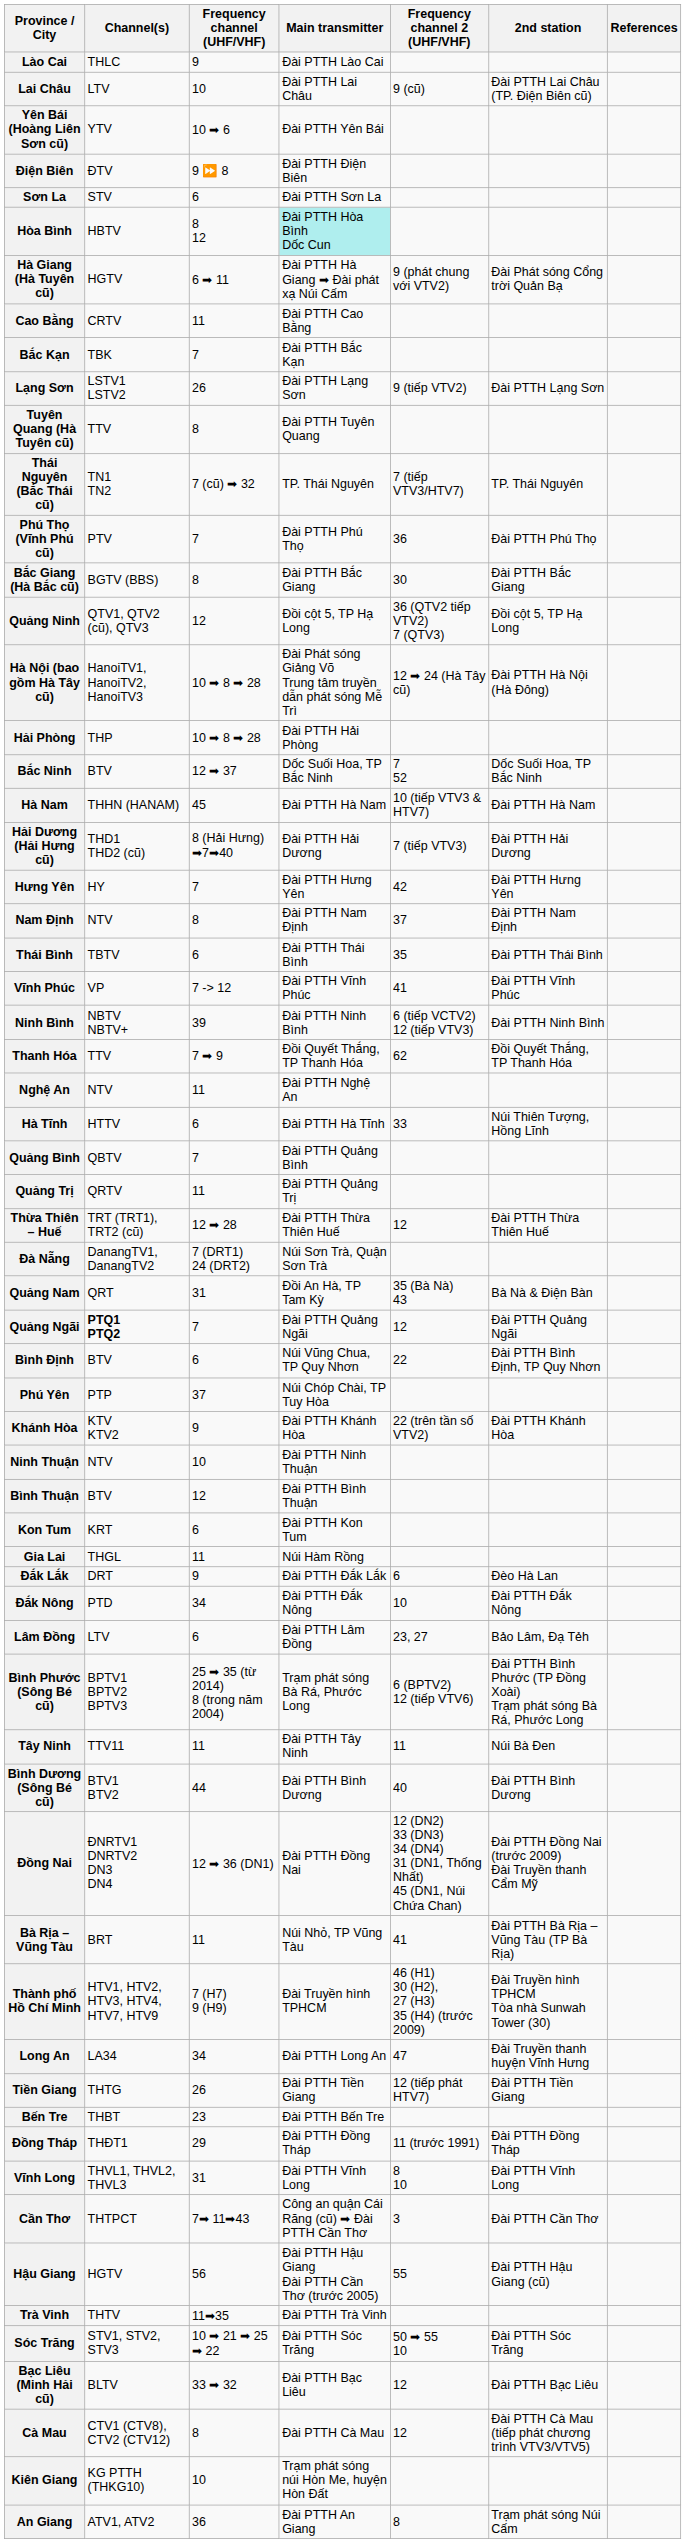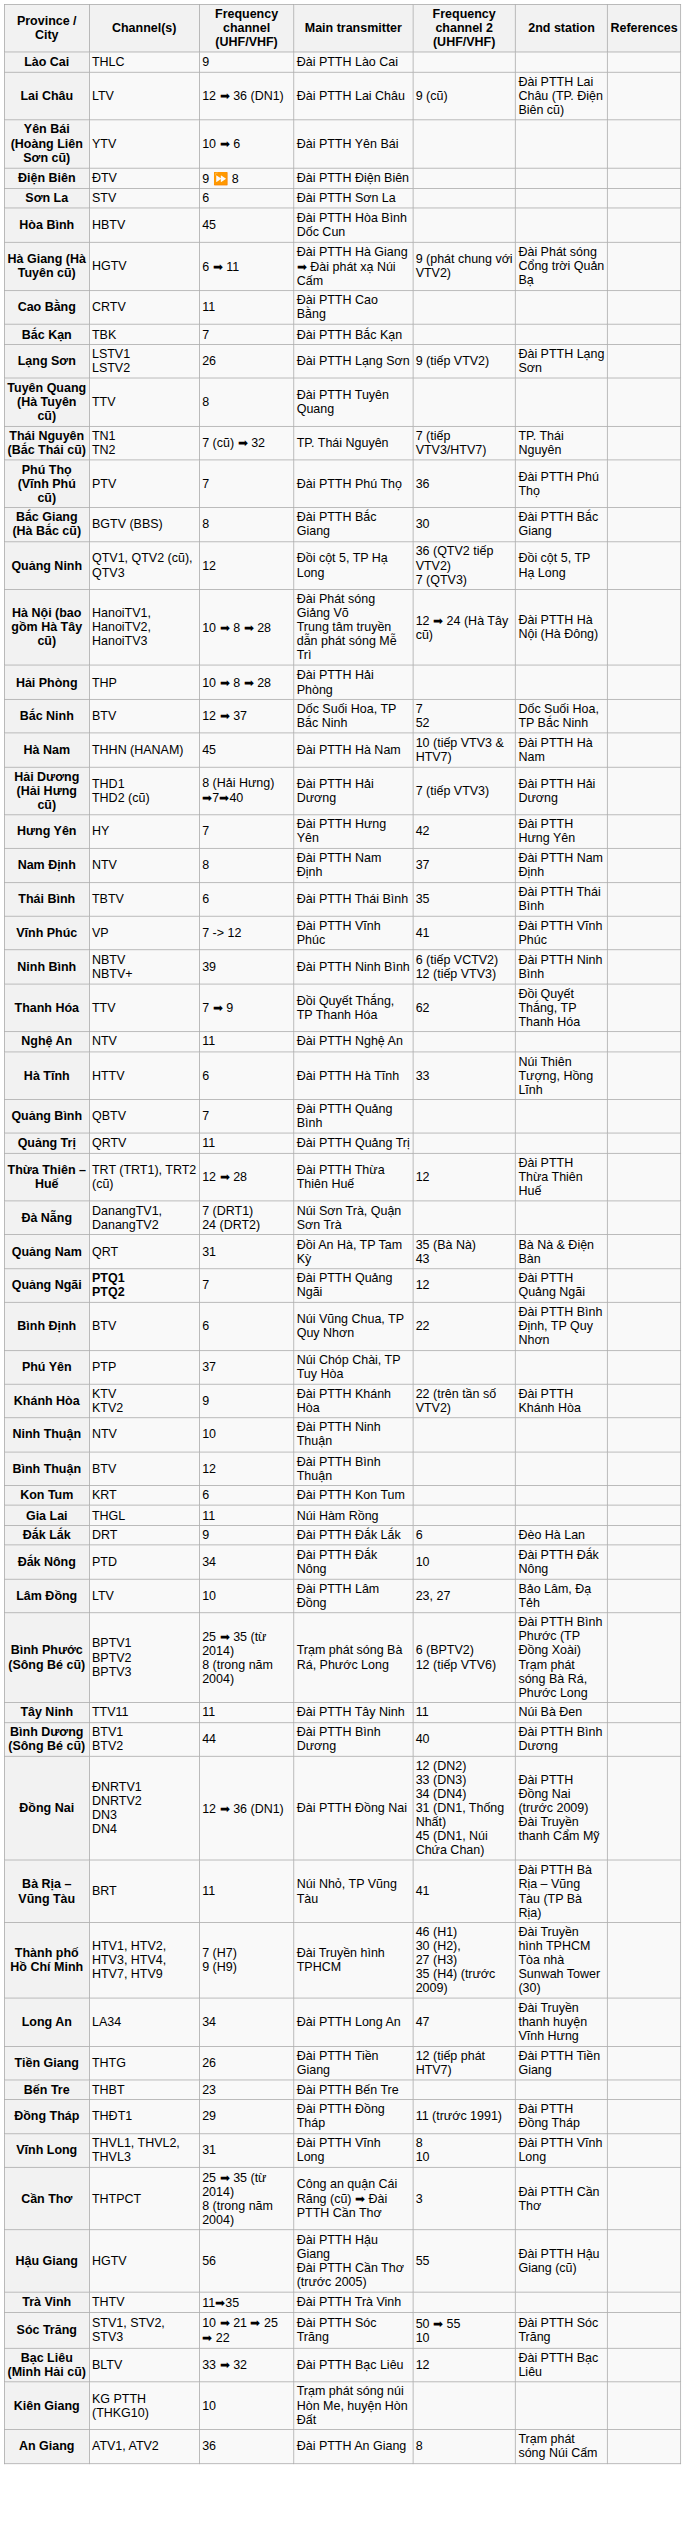 <table class="wikitable mw-collapsible mw-collapsed sortable">
 <tr>
 <th>Province / City</th>
 <th>Channel(s)</th>
 <th>Frequency channel (UHF/VHF)</th>
 <th>Main transmitter</th>
 <th>Frequency channel 2 (UHF/VHF)</th>
 <th>2nd station</th>
 <th>References</th>
 </tr>
 <tr>
 <th>Lào Cai</th>
 <td>THLC</td>
 <td>9</td>
 <td>Đài PTTH Lào Cai</td>
 <td></td>
 <td></td>
 <td></td>
 </tr>
 <tr>
 <th>Lai Châu</th>
 <td>LTV</td>
-<td>10</td>
+<td>12 ➡  36 (DN1)</td>
 <td>Đài PTTH Lai Châu</td>
 <td>9 (cũ)</td>
 <td>Đài PTTH Lai Châu (TP. Điện Biên cũ)</td>
 <td></td>
 </tr>
 <tr>
 <th>Yên Bái (Hoàng Liên Sơn cũ)</th>
 <td>YTV</td>
 <td>10 ➡ 6</td>
 <td>Đài PTTH Yên Bái</td>
 <td></td>
 <td></td>
 <td></td>
 </tr>
 <tr>
 <th>Điện Biên</th>
 <td>ĐTV</td>
 <td>9 ⏩ 8</td>
 <td>Đài PTTH Điện Biên</td>
 <td></td>
 <td></td>
 <td></td>
 </tr>
 <tr>
 <th>Sơn La</th>
 <td>STV</td>
 <td>6</td>
 <td>Đài PTTH Sơn La</td>
 <td></td>
 <td></td>
 <td></td>
 </tr>
 <tr>
 <th>Hòa Bình</th>
 <td>HBTV</td>
-<td>8 <br> 12</td>
-<td style="background: paleturquoise;">Đài PTTH Hòa Bình <br> Dốc Cun</td>
+<td>45</td>
+<td>Đài PTTH Hòa Bình <br> Dốc Cun</td>
 <td></td>
 <td></td>
 <td></td>
 </tr>
 <tr>
 <th>Hà Giang (Hà Tuyên cũ)</th>
 <td>HGTV</td>
 <td>6 ➡ 11</td>
 <td>Đài PTTH Hà Giang ➡ Đài phát xạ Núi Cấm</td>
 <td>9 (phát chung với VTV2)</td>
 <td>Đài Phát sóng Cổng trời Quản Bạ</td>
 <td></td>
 </tr>
 <tr>
 <th>Cao Bằng</th>
 <td>CRTV</td>
 <td>11</td>
 <td>Đài PTTH Cao Bằng</td>
 <td></td>
 <td></td>
 <td></td>
 </tr>
 <tr>
 <th>Bắc Kạn</th>
 <td>TBK</td>
 <td>7</td>
 <td>Đài PTTH Bắc Kạn</td>
 <td></td>
 <td></td>
 <td></td>
 </tr>
 <tr>
 <th>Lạng Sơn</th>
 <td>LSTV1 <br> LSTV2</td>
 <td>26</td>
 <td>Đài PTTH Lạng Sơn</td>
 <td>9 (tiếp VTV2)</td>
 <td>Đài PTTH Lạng Sơn</td>
 <td></td>
 </tr>
 <tr>
 <th>Tuyên Quang (Hà Tuyên cũ)</th>
 <td>TTV</td>
 <td>8</td>
 <td>Đài PTTH Tuyên Quang</td>
 <td></td>
 <td></td>
 <td></td>
 </tr>
 <tr>
 <th>Thái Nguyên (Bắc Thái cũ)</th>
 <td>TN1 <br> TN2</td>
 <td>7 (cũ) ➡ 32</td>
 <td>TP. Thái Nguyên</td>
 <td>7 (tiếp VTV3/HTV7)</td>
 <td>TP. Thái Nguyên</td>
 <td></td>
 </tr>
 <tr>
 <th>Phú Thọ (Vĩnh Phú cũ)</th>
 <td>PTV</td>
 <td>7</td>
 <td>Đài PTTH Phú Thọ</td>
 <td>36</td>
 <td>Đài PTTH Phú Thọ</td>
 <td></td>
 </tr>
 <tr>
 <th>Bắc Giang (Hà Bắc cũ)</th>
 <td>BGTV (BBS)</td>
 <td>8</td>
 <td>Đài PTTH Bắc Giang</td>
 <td>30</td>
 <td>Đài PTTH Bắc Giang</td>
 <td></td>
 </tr>
 <tr>
 <th>Quảng Ninh</th>
 <td>QTV1, QTV2 (cũ), QTV3</td>
 <td>12</td>
 <td>Đồi cột 5, TP Hạ Long</td>
 <td>36 (QTV2 tiếp VTV2) <br> 7 (QTV3)</td>
 <td>Đồi cột 5, TP Hạ Long</td>
 <td></td>
 </tr>
 <tr>
 <th>Hà Nội (bao gồm Hà Tây cũ)</th>
 <td>HanoiTV1, HanoiTV2, HanoiTV3</td>
 <td>10 ➡ 8 ➡ 28</td>
 <td>Đài Phát sóng Giảng Võ <br> Trung tâm truyền dẫn phát sóng Mễ Trì</td>
 <td>12 ➡ 24 (Hà Tây cũ)</td>
 <td>Đài PTTH Hà Nội (Hà Đông)</td>
 <td></td>
 </tr>
 <tr>
 <th>Hải Phòng</th>
 <td>THP</td>
 <td>10 ➡ 8 ➡ 28</td>
 <td>Đài PTTH Hải Phòng</td>
 <td></td>
 <td></td>
 <td></td>
 </tr>
 <tr>
 <th>Bắc Ninh</th>
 <td>BTV</td>
 <td>12 ➡ 37</td>
 <td>Dốc Suối Hoa, TP Bắc Ninh</td>
 <td>7 <br> 52</td>
 <td>Dốc Suối Hoa, TP Bắc Ninh</td>
 <td></td>
 </tr>
 <tr>
 <th>Hà Nam</th>
 <td>THHN (HANAM)</td>
 <td>45</td>
 <td>Đài PTTH Hà Nam</td>
 <td>10 (tiếp VTV3 & HTV7)</td>
 <td>Đài PTTH Hà Nam</td>
 <td></td>
 </tr>
 <tr>
 <th>Hải Dương (Hải Hưng cũ)</th>
 <td>THD1 <br> THD2 (cũ)</td>
 <td>8 (Hải Hưng) ➡7➡40</td>
 <td>Đài PTTH Hải Dương</td>
 <td>7 (tiếp VTV3)</td>
 <td>Đài PTTH Hải Dương</td>
 <td></td>
 </tr>
 <tr>
 <th>Hưng Yên</th>
 <td>HY</td>
 <td>7</td>
 <td>Đài PTTH Hưng Yên</td>
 <td>42</td>
 <td>Đài PTTH Hưng Yên</td>
 <td></td>
 </tr>
 <tr>
 <th>Nam Định</th>
 <td>NTV</td>
 <td>8</td>
 <td>Đài PTTH Nam Định</td>
 <td>37</td>
 <td>Đài PTTH Nam Định</td>
 <td></td>
 </tr>
 <tr>
 <th>Thái Bình</th>
 <td>TBTV</td>
 <td>6</td>
 <td>Đài PTTH Thái Bình</td>
 <td>35</td>
 <td>Đài PTTH Thái Bình</td>
 <td></td>
 </tr>
 <tr>
 <th>Vĩnh Phúc</th>
 <td>VP</td>
 <td>7 -> 12</td>
 <td>Đài PTTH Vĩnh Phúc</td>
 <td>41</td>
 <td>Đài PTTH Vĩnh Phúc</td>
 <td></td>
 </tr>
 <tr>
 <th>Ninh Bình</th>
 <td>NBTV <br> NBTV+</td>
 <td>39</td>
 <td>Đài PTTH Ninh Bình</td>
 <td>6 (tiếp VCTV2) <br> 12 (tiếp VTV3)</td>
 <td>Đài PTTH Ninh Bình</td>
 <td></td>
 </tr>
 <tr>
 <th>Thanh Hóa</th>
 <td>TTV</td>
 <td>7 ➡ 9</td>
 <td>Đồi Quyết Thắng, TP Thanh Hóa</td>
 <td>62</td>
 <td>Đồi Quyết Thắng, TP Thanh Hóa</td>
 <td></td>
 </tr>
 <tr>
 <th>Nghệ An</th>
 <td>NTV</td>
 <td>11</td>
 <td>Đài PTTH Nghệ An</td>
 <td></td>
 <td></td>
 <td></td>
 </tr>
 <tr>
 <th>Hà Tĩnh</th>
 <td>HTTV</td>
 <td>6</td>
 <td>Đài PTTH Hà Tĩnh</td>
 <td>33</td>
 <td>Núi Thiên Tượng, Hồng Lĩnh</td>
 <td></td>
 </tr>
 <tr>
 <th>Quảng Bình</th>
 <td>QBTV</td>
 <td>7</td>
 <td>Đài PTTH Quảng Bình</td>
 <td></td>
 <td></td>
 <td></td>
 </tr>
 <tr>
 <th>Quảng Trị</th>
 <td>QRTV</td>
 <td>11</td>
 <td>Đài PTTH Quảng Trị</td>
 <td></td>
 <td></td>
 <td></td>
 </tr>
 <tr>
 <th>Thừa Thiên – Huế</th>
 <td>TRT (TRT1), TRT2 (cũ)</td>
 <td>12 ➡ 28</td>
 <td>Đài PTTH Thừa Thiên Huế</td>
 <td>12</td>
 <td>Đài PTTH Thừa Thiên Huế</td>
 <td></td>
 </tr>
 <tr>
 <th>Đà Nẵng</th>
 <td>DanangTV1, DanangTV2</td>
 <td>7 (DRT1)<br>24 (DRT2)</td>
 <td>Núi Sơn Trà, Quận Sơn Trà</td>
 <td></td>
 <td></td>
 <td></td>
 </tr>
 <tr>
 <th>Quảng Nam</th>
 <td>QRT</td>
 <td>31</td>
 <td>Đồi An Hà, TP Tam Kỳ</td>
 <td>35 (Bà Nà) <br> 43</td>
 <td>Bà Nà & Điện Bàn</td>
 <td></td>
 </tr>
 <tr>
 <th>Quảng Ngãi</th>
 <td><strong>PTQ1 <br> PTQ2</strong></td>
 <td>7</td>
 <td>Đài PTTH Quảng Ngãi</td>
 <td>12</td>
 <td>Đài PTTH Quảng Ngãi</td>
 <td></td>
 </tr>
 <tr>
 <th>Bình Định</th>
 <td>BTV</td>
 <td>6</td>
 <td>Núi Vũng Chua, TP Quy Nhơn</td>
 <td>22</td>
 <td>Đài PTTH Bình Định, TP Quy Nhơn</td>
 <td></td>
 </tr>
 <tr>
 <th>Phú Yên</th>
 <td>PTP</td>
 <td>37</td>
 <td>Núi Chóp Chài, TP Tuy Hòa</td>
 <td></td>
 <td></td>
 <td></td>
 </tr>
 <tr>
 <th>Khánh Hòa</th>
 <td>KTV <br> KTV2</td>
 <td>9</td>
 <td>Đài PTTH Khánh Hòa</td>
 <td>22 (trên tần số VTV2)</td>
 <td>Đài PTTH Khánh Hòa</td>
 <td></td>
 </tr>
 <tr>
 <th>Ninh Thuận</th>
 <td>NTV</td>
 <td>10</td>
 <td>Đài PTTH Ninh Thuận</td>
 <td></td>
 <td></td>
 <td></td>
 </tr>
 <tr>
 <th>Bình Thuận</th>
 <td>BTV</td>
 <td>12</td>
 <td>Đài PTTH Bình Thuận</td>
 <td></td>
 <td></td>
 <td></td>
 </tr>
 <tr>
 <th>Kon Tum</th>
 <td>KRT</td>
 <td>6</td>
 <td>Đài PTTH Kon Tum</td>
 <td></td>
 <td></td>
 <td></td>
 </tr>
 <tr>
 <th>Gia Lai</th>
 <td>THGL</td>
 <td>11</td>
 <td>Núi Hàm Rồng</td>
 <td></td>
 <td></td>
 <td></td>
 </tr>
 <tr>
 <th>Đắk Lắk</th>
 <td>DRT</td>
 <td>9</td>
 <td>Đài PTTH Đắk Lắk</td>
 <td>6</td>
 <td>Đèo Hà Lan</td>
 <td></td>
 </tr>
 <tr>
 <th>Đắk Nông</th>
 <td>PTD</td>
 <td>34</td>
 <td>Đài PTTH Đắk Nông</td>
 <td>10</td>
 <td>Đài PTTH Đắk Nông</td>
 <td></td>
 </tr>
 <tr>
 <th>Lâm Đồng</th>
 <td>LTV</td>
-<td>6</td>
+<td>10</td>
 <td>Đài PTTH Lâm Đồng</td>
 <td>23, 27</td>
 <td>Bảo Lâm, Đạ Tẻh</td>
 <td></td>
 </tr>
 <tr>
 <th>Bình Phước (Sông Bé cũ)</th>
 <td>BPTV1 <br> BPTV2 <br> BPTV3</td>
 <td>25 ➡ 35 (từ 2014) <br> 8 (trong năm 2004)</td>
 <td>Trạm phát sóng Bà Rá, Phước Long</td>
 <td>6 (BPTV2) <br> 12 (tiếp VTV6)</td>
 <td>Đài PTTH Bình Phước (TP Đồng Xoài) <br> Trạm phát sóng Bà Rá, Phước Long</td>
 <td></td>
 </tr>
 <tr>
 <th>Tây Ninh</th>
 <td>TTV11</td>
 <td>11</td>
 <td>Đài PTTH Tây Ninh</td>
 <td>11</td>
 <td>Núi Bà Đen</td>
 <td></td>
 </tr>
 <tr>
 <th>Bình Dương (Sông Bé cũ)</th>
 <td>BTV1 <br> BTV2</td>
 <td>44</td>
 <td>Đài PTTH Bình Dương</td>
 <td>40</td>
 <td>Đài PTTH Bình Dương</td>
 <td></td>
 </tr>
 <tr>
 <th>Đồng Nai</th>
 <td>ĐNRTV1 <br> DNRTV2 <br> DN3 <br> DN4</td>
 <td>12 ➡  36 (DN1)</td>
 <td>Đài PTTH Đồng Nai</td>
 <td>12 (DN2)  <br> 33 (DN3) <br> 34 (DN4) <br> 31 (DN1, Thống Nhất) <br> 45 (DN1, Núi Chứa Chan)</td>
 <td>Đài PTTH Đồng Nai (trước 2009) <br> Đài Truyền thanh Cẩm Mỹ</td>
 <td></td>
 </tr>
 <tr>
 <th>Bà Rịa – Vũng Tàu</th>
 <td>BRT</td>
 <td>11</td>
 <td>Núi Nhỏ, TP Vũng Tàu</td>
 <td>41</td>
 <td>Đài PTTH Bà Rịa – Vũng Tàu (TP Bà Rịa)</td>
 <td></td>
 </tr>
 <tr>
 <th>Thành phố Hồ Chí Minh</th>
 <td>HTV1, HTV2, HTV3, HTV4, HTV7, HTV9</td>
 <td>7 (H7) <br> 9 (H9)</td>
 <td>Đài Truyền hình TPHCM</td>
 <td>46 (H1) <br> 30 (H2), <br> 27 (H3) <br> 35 (H4) (trước 2009)</td>
 <td>Đài Truyền hình TPHCM <br> Tòa nhà Sunwah Tower (30)</td>
 <td></td>
 </tr>
 <tr>
 <th>Long An</th>
 <td>LA34</td>
 <td>34</td>
 <td>Đài PTTH Long An</td>
 <td>47</td>
 <td>Đài Truyền thanh huyện Vĩnh Hưng</td>
 <td></td>
 </tr>
 <tr>
 <th>Tiền Giang</th>
 <td>THTG</td>
 <td>26</td>
 <td>Đài PTTH Tiền Giang</td>
 <td>12 (tiếp phát HTV7)</td>
 <td>Đài PTTH Tiền Giang</td>
 <td></td>
 </tr>
 <tr>
 <th>Bến Tre</th>
 <td>THBT</td>
 <td>23</td>
 <td>Đài PTTH Bến Tre</td>
 <td></td>
 <td></td>
 <td></td>
 </tr>
 <tr>
 <th>Đồng Tháp</th>
 <td>THĐT1</td>
 <td>29</td>
 <td>Đài PTTH Đồng Tháp</td>
 <td>11 (trước 1991)</td>
 <td>Đài PTTH Đồng Tháp</td>
 <td></td>
 </tr>
 <tr>
 <th>Vĩnh Long</th>
 <td>THVL1, THVL2, THVL3</td>
 <td>31</td>
 <td>Đài PTTH Vĩnh Long</td>
 <td>8 <br> 10</td>
 <td>Đài PTTH Vĩnh Long</td>
 <td></td>
 </tr>
 <tr>
 <th>Cần Thơ</th>
 <td>THTPCT</td>
-<td>7➡ 11➡43</td>
+<td>25 ➡ 35 (từ 2014) <br> 8 (trong năm 2004)</td>
 <td>Công an quận Cái Răng (cũ) ➡ Đài PTTH Cần Thơ</td>
 <td>3</td>
 <td>Đài PTTH Cần Thơ</td>
 <td></td>
 </tr>
 <tr>
 <th>Hậu Giang</th>
 <td>HGTV</td>
 <td>56</td>
 <td>Đài PTTH Hậu Giang <br> Đài PTTH Cần Thơ (trước 2005)</td>
 <td>55</td>
 <td>Đài PTTH Hậu Giang (cũ)</td>
 <td></td>
 </tr>
 <tr>
 <th>Trà Vinh</th>
 <td>THTV</td>
 <td>11➡35</td>
 <td>Đài PTTH Trà Vinh</td>
 <td></td>
 <td></td>
 <td></td>
 </tr>
 <tr>
 <th>Sóc Trăng</th>
 <td>STV1, STV2, STV3</td>
 <td>10 ➡ 21 ➡ 25  ➡ 22</td>
 <td>Đài PTTH Sóc Trăng</td>
 <td>50 ➡ 55 <br> 10</td>
 <td>Đài PTTH Sóc Trăng</td>
 <td></td>
 </tr>
 <tr>
 <th>Bạc Liêu (Minh Hải cũ)</th>
 <td>BLTV</td>
 <td>33 ➡ 32</td>
 <td>Đài PTTH Bạc Liêu</td>
 <td>12</td>
 <td>Đài PTTH Bạc Liêu</td>
 <td></td>
 </tr>
 <tr>
-<th>Cà Mau</th>
-<td>CTV1 (CTV8), CTV2 (CTV12)</td>
-<td>8</td>
-<td>Đài PTTH Cà Mau</td>
-<td>12</td>
-<td>Đài PTTH Cà Mau (tiếp phát chương trình VTV3/VTV5)</td>
-<td></td>
-</tr>
-<tr>
 <th>Kiên Giang</th>
 <td>KG PTTH (THKG10)</td>
 <td>10</td>
 <td>Trạm phát sóng núi Hòn Me, huyện Hòn Đất</td>
 <td></td>
 <td></td>
 <td></td>
 </tr>
 <tr>
 <th>An Giang</th>
 <td>ATV1, ATV2</td>
 <td>36</td>
 <td>Đài PTTH An Giang</td>
 <td>8</td>
 <td>Trạm phát sóng Núi Cấm</td>
 <td></td>
 </tr>
 </table>
